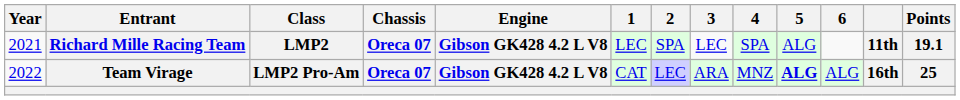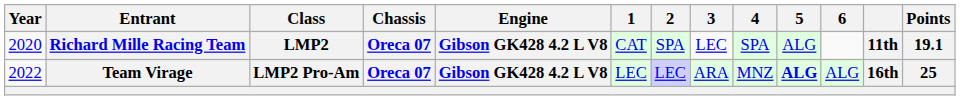 <table class="wikitable" style="text-align:center; font-size:85%">
 <tr>
 <th scope="col">Year</th>
 <th scope="col">Entrant</th>
 <th scope="col">Class</th>
 <th scope="col">Chassis</th>
 <th scope="col">Engine</th>
 <th scope="col">1</th>
 <th scope="col">2</th>
 <th scope="col">3</th>
 <th scope="col">4</th>
 <th scope="col">5</th>
 <th>6</th>
 <th scope="col"></th>
 <th scope="col">Points</th>
 </tr>
 <tr>
-<td><a href='#'>2021</a></td>
+<td><a href='#'>2020</a></td>
 <th nowrap><a href='#'>Richard Mille Racing Team</a></th>
 <th nowrap>LMP2</th>
 <th nowrap><a href='#'>Oreca 07</a></th>
 <th nowrap><a href='#'>Gibson</a> GK428 4.2 L V8</th>
-<td style="background:#DFFFDF;"><a href='#'>LEC</a><br></td>
+<td style="background:#DFFFDF;"><a href='#'>CAT</a><br></td>
 <td style="background:#DFFFDF;"><a href='#'>SPA</a><br></td>
 <td><a href='#'>LEC</a></td>
 <td style="background:#DFFFDF;"><a href='#'>SPA</a><br></td>
 <td style="background:#DFFFDF;"><a href='#'>ALG</a><br></td>
 <td></td>
 <th>11th</th>
 <th>19.1</th>
 </tr>
 <tr>
 <td><a href='#'>2022</a></td>
 <th nowrap>Team Virage</th>
 <th nowrap>LMP2 Pro-Am</th>
 <th nowrap><a href='#'>Oreca 07</a></th>
 <th nowrap><a href='#'>Gibson</a> GK428 4.2 L V8</th>
-<td style="background:#DFFFDF;"><a href='#'>CAT</a><br></td>
+<td style="background:#DFFFDF;"><a href='#'>LEC</a><br></td>
 <td style="background:#CFCFFF;"><a href='#'>LEC</a><br></td>
 <td style="background:#DFFFDF;"><a href='#'>ARA</a><br></td>
 <td style="background:#DFFFDF;"><a href='#'>MNZ</a><br></td>
 <td style="background:#DFFFDF;"><strong><a href='#'>ALG</a></strong><br></td>
 <td style="background:#DFFFDF;"><a href='#'>ALG</a><br></td>
 <th>16th</th>
 <th>25</th>
 </tr>
 <tr>
 <th colspan="13"></th>
 </tr>
 </table>
